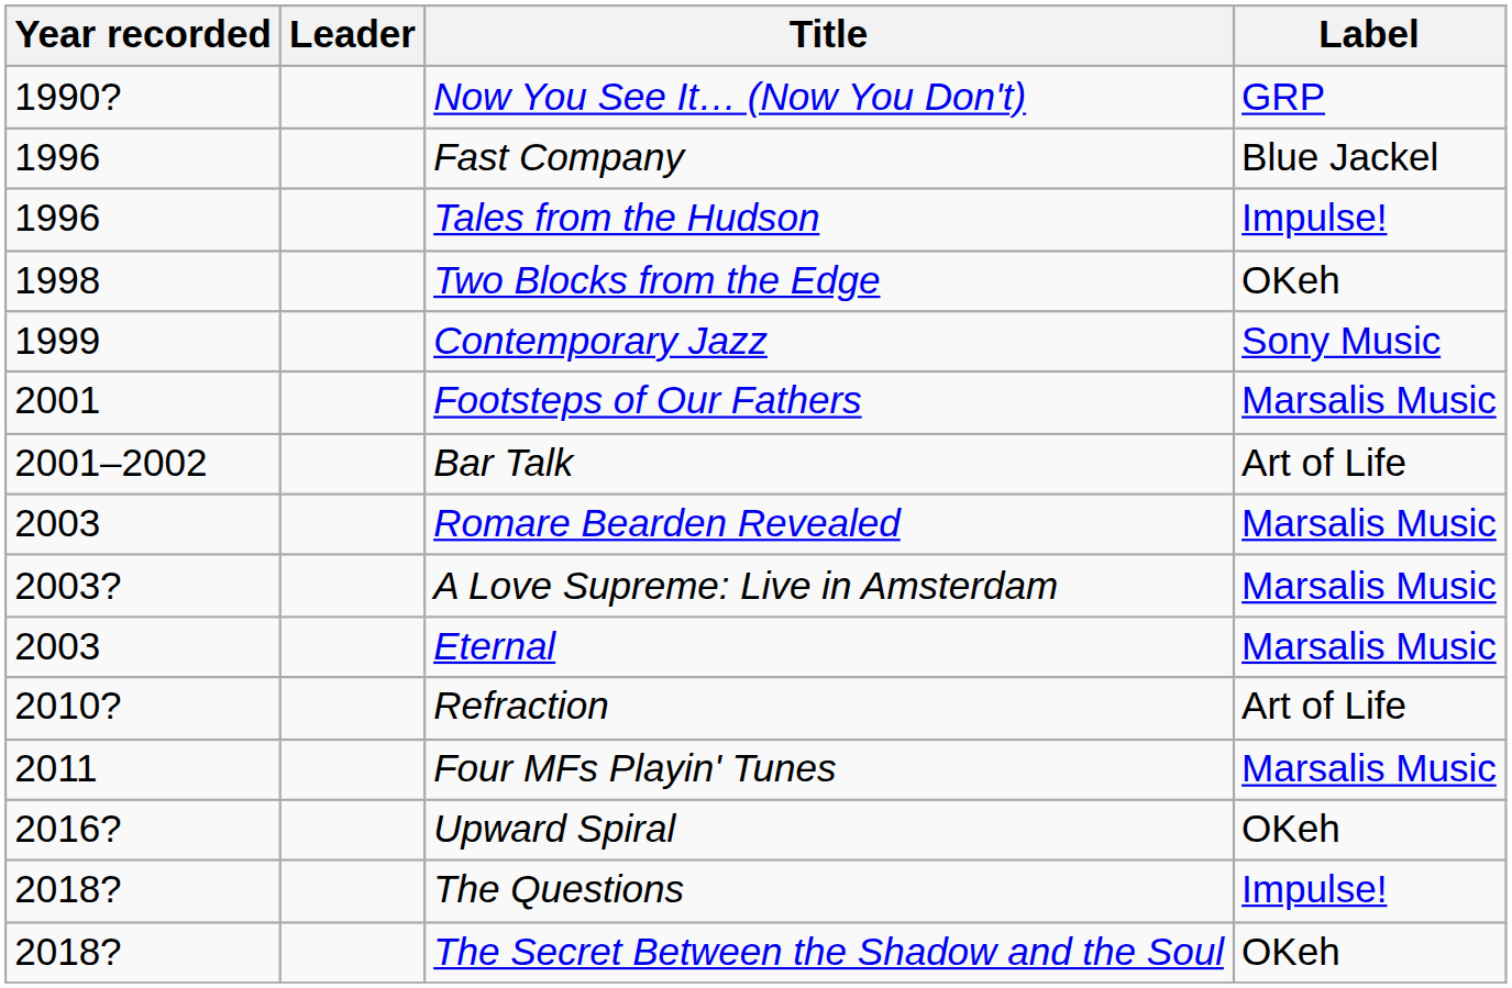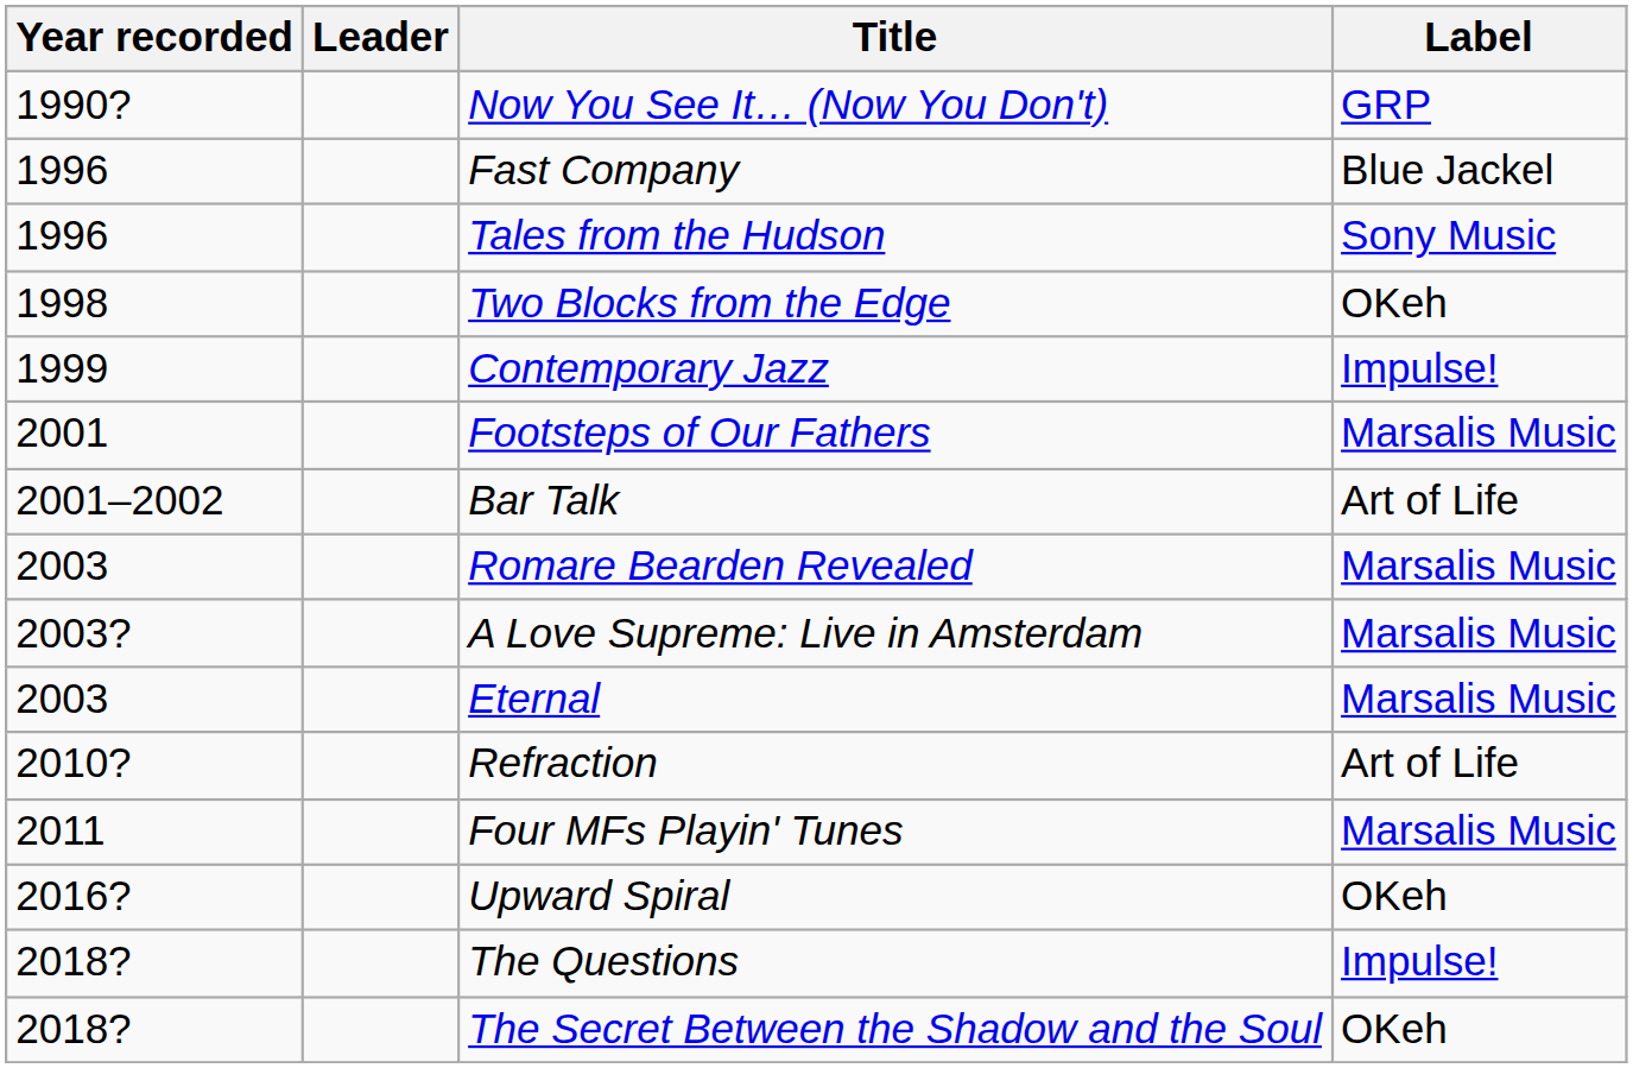 <table class="wikitable sortable">
 <tr>
 <th>Year recorded</th>
 <th>Leader</th>
 <th>Title</th>
 <th>Label</th>
 </tr>
 <tr>
 <td>1990?</td>
 <td></td>
 <td><em><a href='#'>Now You See It… (Now You Don't)</a></em></td>
 <td><a href='#'>GRP</a></td>
 </tr>
 <tr>
 <td>1996</td>
 <td></td>
 <td><em>Fast Company</em></td>
 <td>Blue Jackel</td>
 </tr>
 <tr>
 <td>1996</td>
 <td></td>
 <td><em><a href='#'>Tales from the Hudson</a></em></td>
-<td><a href='#'>Impulse!</a></td>
+<td><a href='#'>Sony Music</a></td>
 </tr>
 <tr>
 <td>1998</td>
 <td></td>
 <td><em><a href='#'>Two Blocks from the Edge</a></em></td>
 <td>OKeh</td>
 </tr>
 <tr>
 <td>1999</td>
 <td></td>
 <td><em><a href='#'>Contemporary Jazz</a></em></td>
-<td><a href='#'>Sony Music</a></td>
+<td><a href='#'>Impulse!</a></td>
 </tr>
 <tr>
 <td>2001</td>
 <td></td>
 <td><em><a href='#'>Footsteps of Our Fathers</a></em></td>
 <td><a href='#'>Marsalis Music</a></td>
 </tr>
 <tr>
 <td>2001–2002</td>
 <td></td>
 <td><em>Bar Talk</em></td>
 <td>Art of Life</td>
 </tr>
 <tr>
 <td>2003</td>
 <td></td>
 <td><em><a href='#'>Romare Bearden Revealed</a></em></td>
 <td><a href='#'>Marsalis Music</a></td>
 </tr>
 <tr>
 <td>2003?</td>
 <td></td>
 <td><em>A Love Supreme: Live in Amsterdam</em></td>
 <td><a href='#'>Marsalis Music</a></td>
 </tr>
 <tr>
 <td>2003</td>
 <td></td>
 <td><em><a href='#'>Eternal</a></em></td>
 <td><a href='#'>Marsalis Music</a></td>
 </tr>
 <tr>
 <td>2010?</td>
 <td></td>
 <td><em>Refraction</em></td>
 <td>Art of Life</td>
 </tr>
 <tr>
 <td>2011</td>
 <td></td>
 <td><em>Four MFs Playin' Tunes</em></td>
 <td><a href='#'>Marsalis Music</a></td>
 </tr>
 <tr>
 <td>2016?</td>
 <td></td>
 <td><em>Upward Spiral</em></td>
 <td>OKeh</td>
 </tr>
 <tr>
 <td>2018?</td>
 <td></td>
 <td><em>The Questions</em></td>
 <td><a href='#'>Impulse!</a></td>
 </tr>
 <tr>
 <td>2018?</td>
 <td></td>
 <td><em><a href='#'>The Secret Between the Shadow and the Soul</a></em></td>
 <td>OKeh</td>
 </tr>
 </table>
